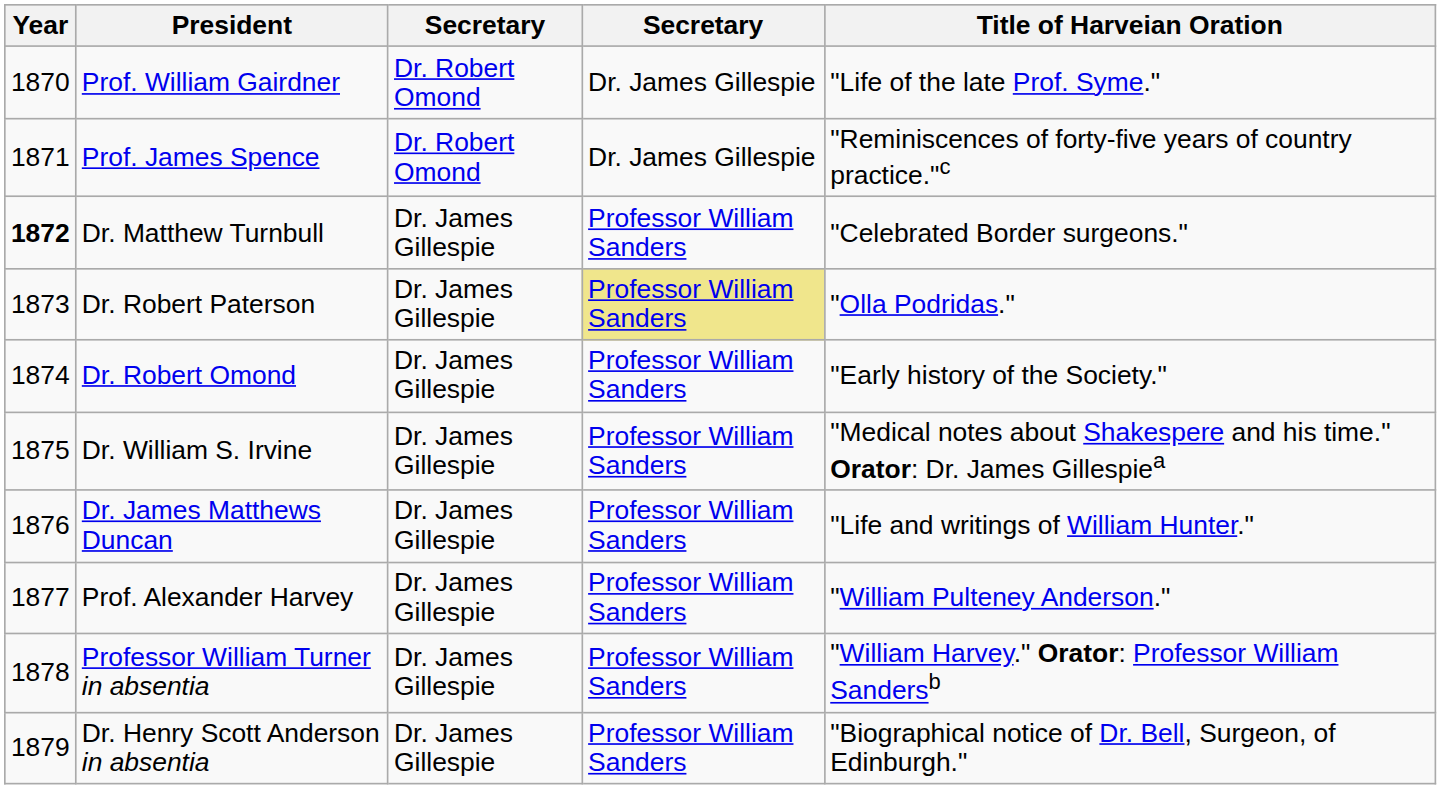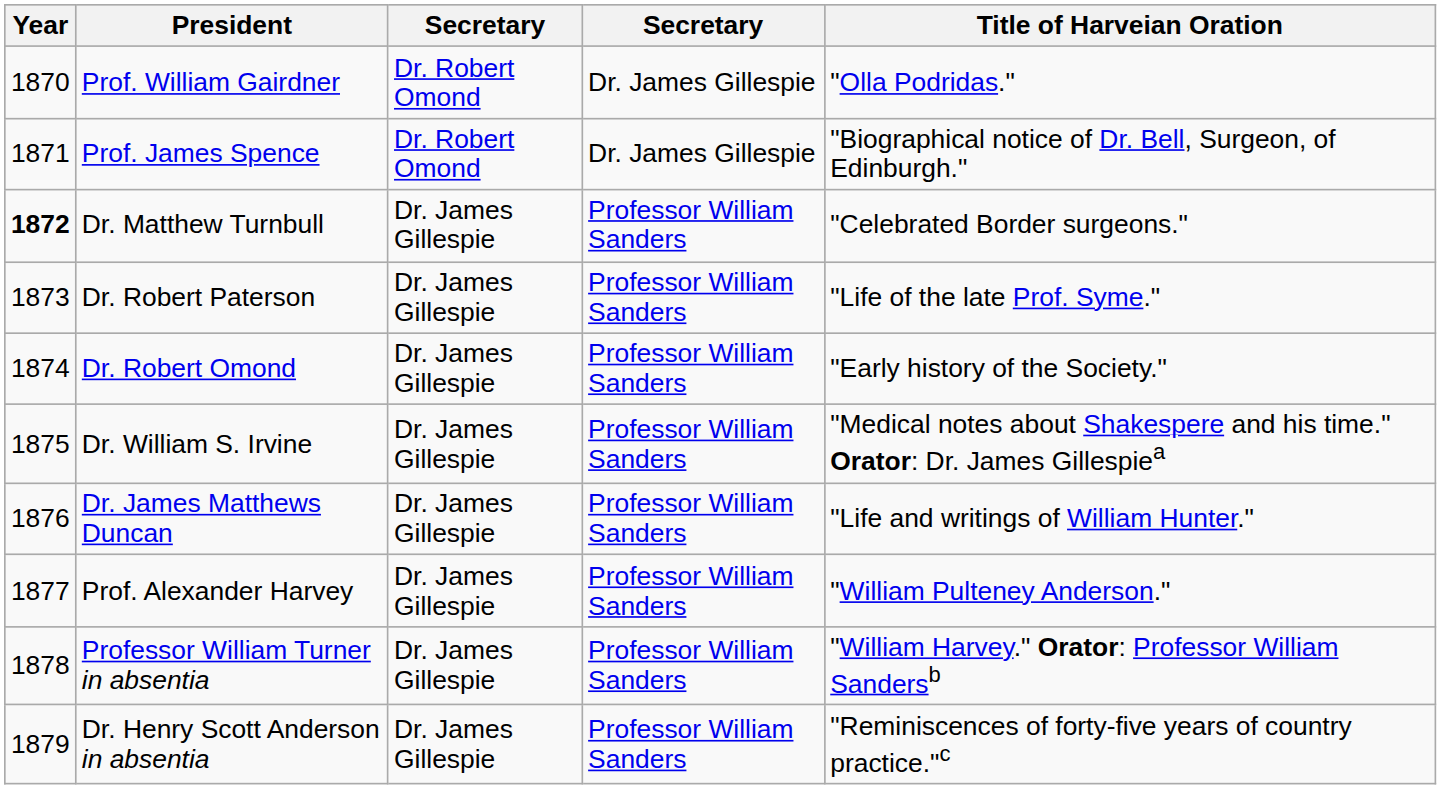 <table class="wikitable">
 <tr>
 <th>Year</th>
 <th>President</th>
 <th>Secretary</th>
 <th>Secretary</th>
 <th>Title of Harveian Oration</th>
 </tr>
 <tr>
 <td>1870</td>
 <td><a href='#'>Prof. William Gairdner</a></td>
 <td><a href='#'>Dr. Robert Omond</a></td>
 <td>Dr. James Gillespie</td>
-<td>"Life of the late <a href='#'>Prof. Syme</a>."</td>
+<td>"<a href='#'>Olla Podridas</a>."</td>
 </tr>
 <tr>
 <td>1871</td>
 <td><a href='#'>Prof. James Spence</a></td>
 <td><a href='#'>Dr. Robert Omond</a></td>
 <td>Dr. James Gillespie</td>
-<td>"Reminiscences of forty-five years of country practice."<sup>c</sup></td>
+<td>"Biographical notice of <a href='#'>Dr. Bell</a>, Surgeon, of Edinburgh."</td>
 </tr>
 <tr>
 <td><strong>1872</strong></td>
 <td>Dr. Matthew Turnbull</td>
 <td>Dr. James Gillespie</td>
 <td><a href='#'>Professor William Sanders</a></td>
 <td>"Celebrated Border surgeons."</td>
 </tr>
 <tr>
 <td>1873</td>
 <td>Dr. Robert Paterson</td>
 <td>Dr. James Gillespie</td>
-<td style="background: khaki;"><a href='#'>Professor William Sanders</a></td>
-<td>"<a href='#'>Olla Podridas</a>."</td>
+<td><a href='#'>Professor William Sanders</a></td>
+<td>"Life of the late <a href='#'>Prof. Syme</a>."</td>
 </tr>
 <tr>
 <td>1874</td>
 <td><a href='#'>Dr. Robert Omond</a></td>
 <td>Dr. James Gillespie</td>
 <td><a href='#'>Professor William Sanders</a></td>
 <td>"Early history of the Society."</td>
 </tr>
 <tr>
 <td>1875</td>
 <td>Dr. William S. Irvine</td>
 <td>Dr. James Gillespie</td>
 <td><a href='#'>Professor William Sanders</a></td>
 <td>"Medical notes about <a href='#'>Shakespere</a> and his time." <strong>Orator</strong>: Dr. James Gillespie<sup>a</sup></td>
 </tr>
 <tr>
 <td>1876</td>
 <td><a href='#'>Dr. James Matthews Duncan</a></td>
 <td>Dr. James Gillespie</td>
 <td><a href='#'>Professor William Sanders</a></td>
 <td>"Life and writings of <a href='#'>William Hunter</a>."</td>
 </tr>
 <tr>
 <td>1877</td>
 <td>Prof. Alexander Harvey</td>
 <td>Dr. James Gillespie</td>
 <td><a href='#'>Professor William Sanders</a></td>
 <td>"<a href='#'>William Pulteney Anderson</a>."</td>
 </tr>
 <tr>
 <td>1878</td>
 <td><a href='#'>Professor William Turner</a> <em>in absentia</em></td>
 <td>Dr. James Gillespie</td>
 <td><a href='#'>Professor William Sanders</a></td>
 <td>"<a href='#'>William Harvey</a>." <strong>Orator</strong>: <a href='#'>Professor William Sanders</a><sup>b</sup></td>
 </tr>
 <tr>
 <td>1879</td>
 <td>Dr. Henry Scott Anderson <em>in absentia</em></td>
 <td>Dr. James Gillespie</td>
 <td><a href='#'>Professor William Sanders</a></td>
-<td>"Biographical notice of <a href='#'>Dr. Bell</a>, Surgeon, of Edinburgh."</td>
+<td>"Reminiscences of forty-five years of country practice."<sup>c</sup></td>
 </tr>
 </table>
